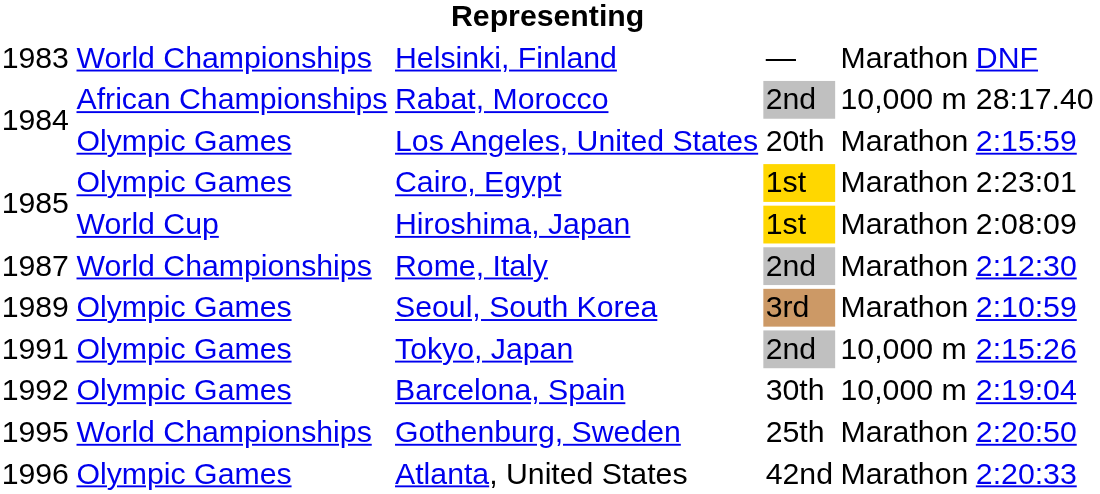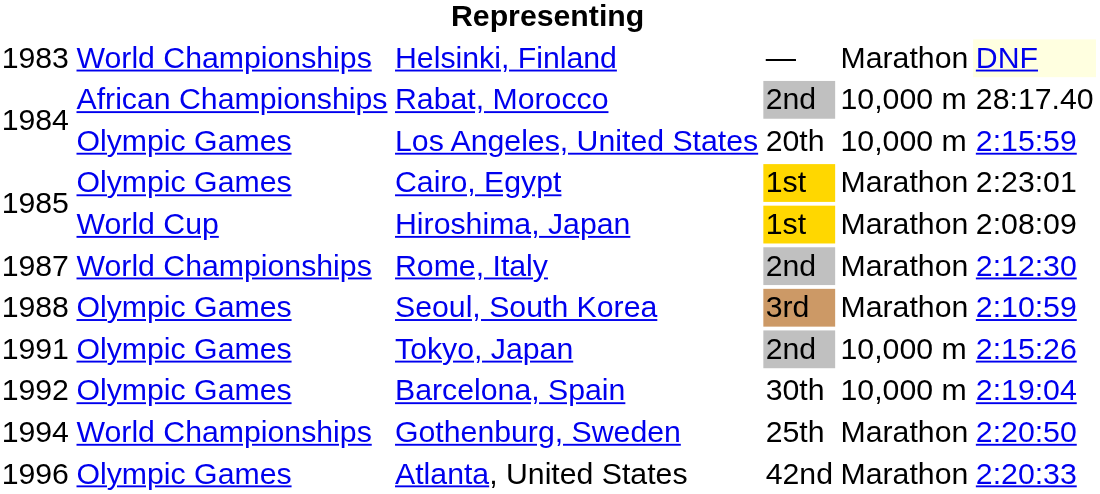 <table>
 <tr>
 <th colspan="6">Representing </th>
 </tr>
 <tr>
 <td>1983</td>
 <td><a href='#'>World Championships</a></td>
 <td><a href='#'>Helsinki, Finland</a></td>
 <td>—</td>
 <td>Marathon</td>
-<td><a href='#'>DNF</a></td>
+<td style="background: lightyellow;"><a href='#'>DNF</a></td>
 </tr>
 <tr>
 <td rowspan=2>1984</td>
 <td><a href='#'>African Championships</a></td>
 <td><a href='#'>Rabat, Morocco</a></td>
 <td bgcolor="silver">2nd</td>
 <td>10,000 m</td>
 <td>28:17.40</td>
 </tr>
 <tr>
 <td><a href='#'>Olympic Games</a></td>
 <td><a href='#'>Los Angeles, United States</a></td>
 <td>20th</td>
-<td>Marathon</td>
+<td>10,000 m</td>
 <td><a href='#'>2:15:59</a></td>
 </tr>
 <tr>
 <td rowspan=2>1985</td>
 <td><a href='#'>Olympic Games</a></td>
 <td><a href='#'>Cairo, Egypt</a></td>
 <td bgcolor="gold">1st</td>
 <td>Marathon</td>
 <td>2:23:01</td>
 </tr>
 <tr>
 <td><a href='#'>World Cup</a></td>
 <td><a href='#'>Hiroshima, Japan</a></td>
 <td bgcolor=gold>1st</td>
 <td>Marathon</td>
 <td>2:08:09</td>
 </tr>
 <tr>
 <td>1987</td>
 <td><a href='#'>World Championships</a></td>
 <td><a href='#'>Rome, Italy</a></td>
 <td bgcolor="silver">2nd</td>
 <td>Marathon</td>
 <td><a href='#'>2:12:30</a></td>
 </tr>
 <tr>
-<td>1989</td>
+<td>1988</td>
 <td><a href='#'>Olympic Games</a></td>
 <td><a href='#'>Seoul, South Korea</a></td>
 <td bgcolor="cc9966">3rd</td>
 <td>Marathon</td>
 <td><a href='#'>2:10:59</a></td>
 </tr>
 <tr>
 <td>1991</td>
 <td><a href='#'>Olympic Games</a></td>
 <td><a href='#'>Tokyo, Japan</a></td>
 <td bgcolor="silver">2nd</td>
 <td>10,000 m</td>
 <td><a href='#'>2:15:26</a></td>
 </tr>
 <tr>
 <td>1992</td>
 <td><a href='#'>Olympic Games</a></td>
 <td><a href='#'>Barcelona, Spain</a></td>
 <td>30th</td>
 <td>10,000 m</td>
 <td><a href='#'>2:19:04</a></td>
 </tr>
 <tr>
-<td>1995</td>
+<td>1994</td>
 <td><a href='#'>World Championships</a></td>
 <td><a href='#'>Gothenburg, Sweden</a></td>
 <td>25th</td>
 <td>Marathon</td>
 <td><a href='#'>2:20:50</a></td>
 </tr>
 <tr>
 <td>1996</td>
 <td><a href='#'>Olympic Games</a></td>
 <td><a href='#'>Atlanta</a>, United States</td>
 <td>42nd</td>
 <td>Marathon</td>
 <td><a href='#'>2:20:33</a></td>
 </tr>
 </table>
